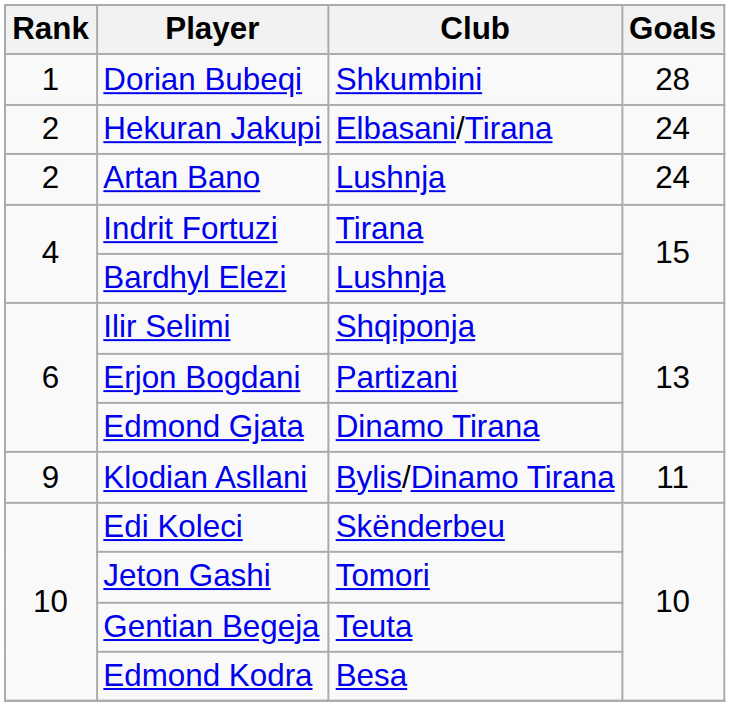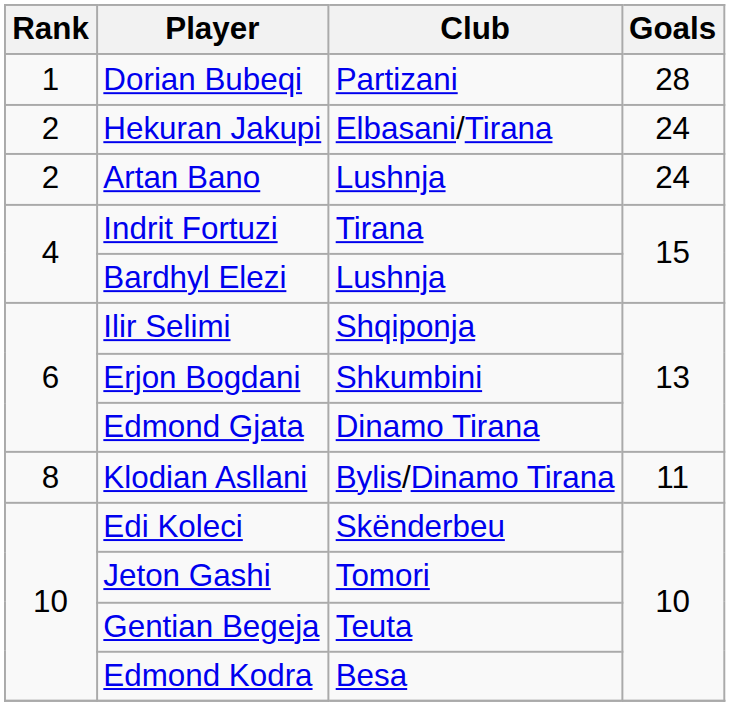 <table class="wikitable" style="text-align:center">
 <tr>
 <th>Rank</th>
 <th>Player</th>
 <th>Club</th>
 <th>Goals</th>
 </tr>
 <tr>
 <td>1</td>
 <td align="left"> <a href='#'>Dorian Bubeqi</a></td>
-<td align="left"><a href='#'>Shkumbini</a></td>
+<td align="left"><a href='#'>Partizani</a></td>
 <td>28</td>
 </tr>
 <tr>
 <td>2</td>
 <td align="left"> <a href='#'>Hekuran Jakupi</a></td>
 <td align="left"><a href='#'>Elbasani</a>/<a href='#'>Tirana</a></td>
 <td>24</td>
 </tr>
 <tr>
 <td>2</td>
 <td align="left"> <a href='#'>Artan Bano</a></td>
 <td align="left"><a href='#'>Lushnja</a></td>
 <td>24</td>
 </tr>
 <tr>
 <td rowspan="2">4</td>
 <td align="left"> <a href='#'>Indrit Fortuzi</a></td>
 <td align="left"><a href='#'>Tirana</a></td>
 <td rowspan="2">15</td>
 </tr>
 <tr>
 <td align="left"> <a href='#'>Bardhyl Elezi</a></td>
 <td align="left"><a href='#'>Lushnja</a></td>
 </tr>
 <tr>
 <td rowspan="3">6</td>
 <td align="left"> <a href='#'>Ilir Selimi</a></td>
 <td align="left"><a href='#'>Shqiponja</a></td>
 <td rowspan="3">13</td>
 </tr>
 <tr>
 <td align="left"> <a href='#'>Erjon Bogdani</a></td>
-<td align="left"><a href='#'>Partizani</a></td>
+<td align="left"><a href='#'>Shkumbini</a></td>
 </tr>
 <tr>
 <td align="left"> <a href='#'>Edmond Gjata</a></td>
 <td align="left"><a href='#'>Dinamo Tirana</a></td>
 </tr>
 <tr>
-<td>9</td>
+<td>8</td>
 <td align="left"> <a href='#'>Klodian Asllani</a></td>
 <td align="left"><a href='#'>Bylis</a>/<a href='#'>Dinamo Tirana</a></td>
 <td>11</td>
 </tr>
 <tr>
 <td rowspan="4">10</td>
 <td align="left"> <a href='#'>Edi Koleci</a></td>
 <td align="left"><a href='#'>Skënderbeu</a></td>
 <td rowspan="4">10</td>
 </tr>
 <tr>
 <td align="left"> <a href='#'>Jeton Gashi</a></td>
 <td align="left"><a href='#'>Tomori</a></td>
 </tr>
 <tr>
 <td align="left"> <a href='#'>Gentian Begeja</a></td>
 <td align="left"><a href='#'>Teuta</a></td>
 </tr>
 <tr>
 <td align="left"> <a href='#'>Edmond Kodra</a></td>
 <td align="left"><a href='#'>Besa</a></td>
 </tr>
 <tr>
 </tr>
 </table>
